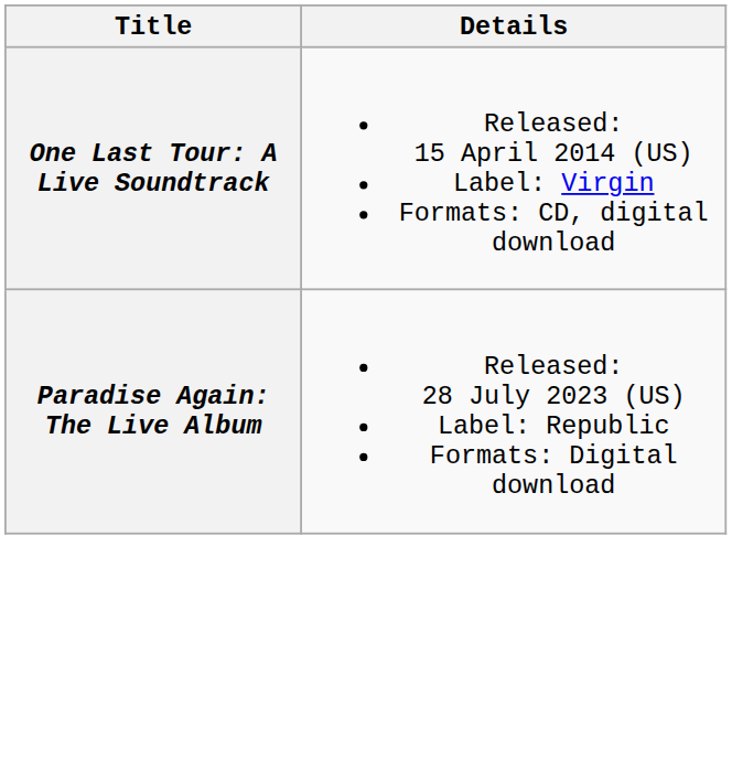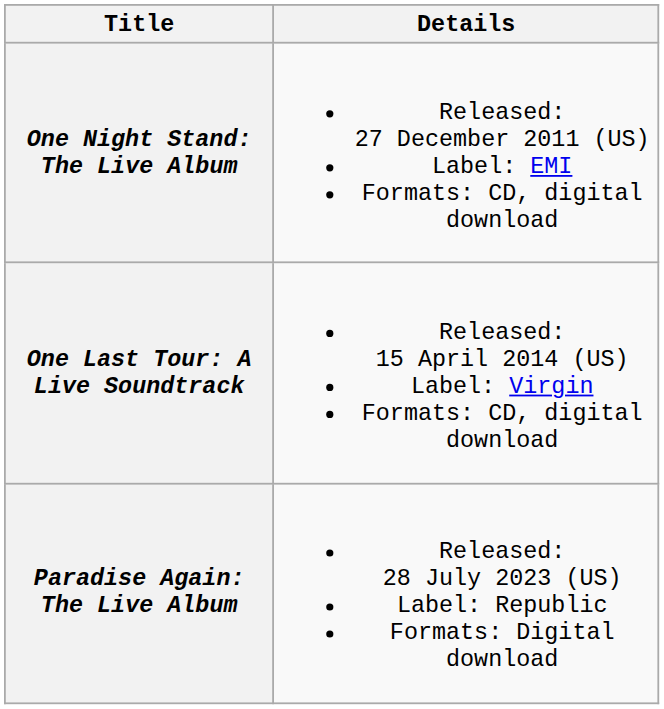 <table class="wikitable plainrowheaders" style="text-align:center;" border="1">
 <tr>
 <th scope="col" style="width:11em;">Title</th>
 <th scope="col" style="width:16em;">Details</th>
+</tr>
+<tr>
+<th scope="row"><em>One Night Stand: The Live Album</em></th>
+<td><br><ul><li>Released: 27 December 2011 <span>(US)</span></li><li>Label: <a href='#'>EMI</a></li><li>Formats: CD, digital download</li></ul></td>
 </tr>
 <tr>
 <th scope="row"><em>One Last Tour: A Live Soundtrack</em></th>
 <td><br><ul><li>Released: 15 April 2014 <span>(US)</span></li><li>Label: <a href='#'>Virgin</a></li><li>Formats: CD, digital download</li></ul></td>
 </tr>
 <tr>
 <th scope="row"><em>Paradise Again: The Live Album</em></th>
 <td><br><ul><li>Released: 28 July 2023 <span>(US)</span></li><li>Label: Republic</li><li>Formats: Digital download</li></ul></td>
 </tr>
 </table>
